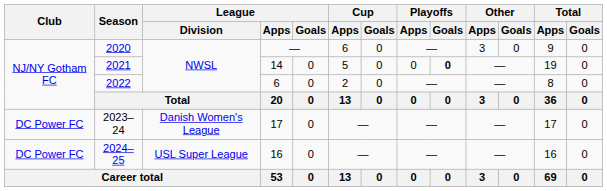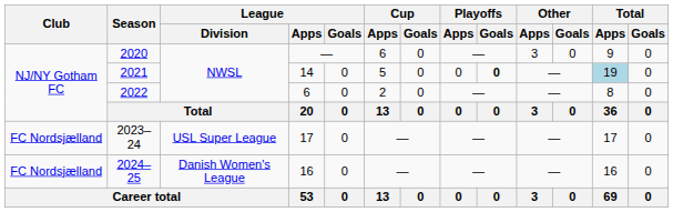 <table class="wikitable" style="text-align: center;">
 <tr>
 <th rowspan="2" scope="col">Club</th>
 <th rowspan="2" scope="col">Season</th>
 <th colspan="3" scope="colgroup">League</th>
 <th colspan="2" scope="colgroup">Cup</th>
 <th colspan="2" scope="colgroup">Playoffs</th>
 <th colspan="2" scope="colgroup">Other</th>
 <th colspan="2" scope="colgroup">Total</th>
 </tr>
 <tr>
 <th scope="col">Division</th>
 <th scope="col">Apps</th>
 <th scope="col">Goals</th>
 <th scope="col">Apps</th>
 <th scope="col">Goals</th>
 <th scope="col">Apps</th>
 <th scope="col">Goals</th>
 <th scope="col">Apps</th>
 <th scope="col">Goals</th>
 <th scope="col">Apps</th>
 <th scope="col">Goals</th>
 </tr>
 <tr>
 <td rowspan="4"><a href='#'>NJ/NY Gotham FC</a></td>
 <td><a href='#'>2020</a></td>
 <td rowspan="3"><a href='#'>NWSL</a></td>
 <td colspan="2">—</td>
 <td>6</td>
 <td>0</td>
 <td colspan="2">—</td>
 <td>3</td>
 <td>0</td>
 <td>9</td>
 <td>0</td>
 </tr>
 <tr>
 <td><a href='#'>2021</a></td>
 <td>14</td>
 <td>0</td>
 <td>5</td>
 <td>0</td>
 <td>0</td>
 <td><strong>0</strong></td>
 <td colspan="2">—</td>
-<td>19</td>
+<td style="background: lightblue;">19</td>
 <td>0</td>
 </tr>
 <tr>
 <td><a href='#'>2022</a></td>
 <td>6</td>
 <td>0</td>
 <td>2</td>
 <td>0</td>
 <td colspan="2">—</td>
 <td colspan="2">—</td>
 <td>8</td>
 <td>0</td>
 </tr>
 <tr>
 <th colspan="2">Total</th>
 <th>20</th>
 <th>0</th>
 <th>13</th>
 <th>0</th>
 <th>0</th>
 <th>0</th>
 <th>3</th>
 <th>0</th>
 <th>36</th>
 <th>0</th>
 </tr>
 <tr>
-<td><a href='#'>DC Power FC</a></td>
+<td><a href='#'>FC Nordsjælland</a></td>
 <td>2023–24</td>
-<td><a href='#'>Danish Women's League</a></td>
+<td><a href='#'>USL Super League</a></td>
 <td>17</td>
 <td>0</td>
 <td colspan="2">—</td>
 <td colspan="2">—</td>
 <td colspan="2">—</td>
 <td>17</td>
 <td>0</td>
 </tr>
 <tr>
-<td><a href='#'>DC Power FC</a></td>
+<td><a href='#'>FC Nordsjælland</a></td>
 <td><a href='#'>2024–25</a></td>
-<td><a href='#'>USL Super League</a></td>
+<td><a href='#'>Danish Women's League</a></td>
 <td>16</td>
 <td>0</td>
 <td colspan="2">—</td>
 <td colspan="2">—</td>
 <td colspan="2">—</td>
 <td>16</td>
 <td>0</td>
 </tr>
 <tr>
 <th colspan="3">Career total</th>
 <th>53</th>
 <th>0</th>
 <th>13</th>
 <th>0</th>
 <th>0</th>
 <th>0</th>
 <th>3</th>
 <th>0</th>
 <th>69</th>
 <th>0</th>
 </tr>
 </table>
